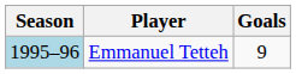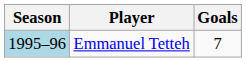 <table class="wikitable" style="text-align: center">
 <tr>
 <th>Season</th>
 <th>Player</th>
 <th>Goals</th>
 </tr>
 <tr>
 <td style="background: lightblue;">1995–96</td>
 <td><a href='#'>Emmanuel Tetteh</a></td>
-<td>9</td>
+<td>7</td>
 </tr>
 </table>
